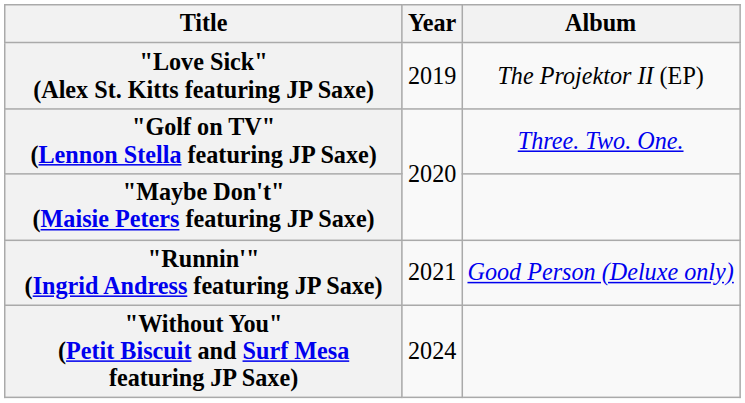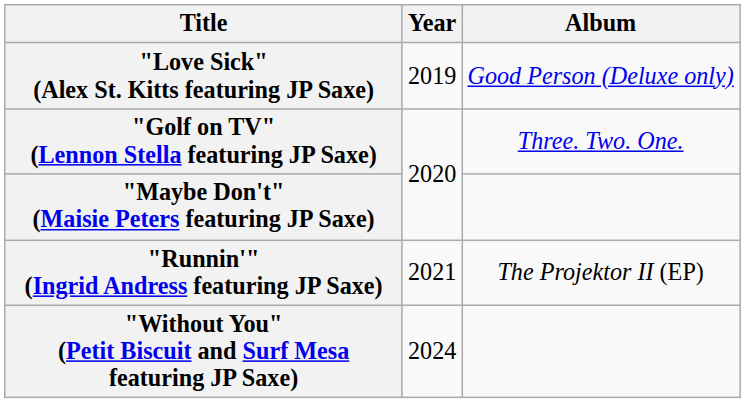 <table class="wikitable plainrowheaders" style="text-align:center;" border="1">
 <tr>
 <th scope="col" style="width:16em;">Title</th>
 <th scope="col" style="width:1em;">Year</th>
 <th scope="col">Album</th>
 </tr>
 <tr>
 <th scope="row">"Love Sick"<br><span>(Alex St. Kitts featuring JP Saxe)</span></th>
 <td>2019</td>
-<td><em>The Projektor II</em> (EP)</td>
+<td><em><a href='#'>Good Person (Deluxe only)</a></em></td>
 </tr>
 <tr>
 <th scope="row">"Golf on TV"<br><span>(<a href='#'>Lennon Stella</a> featuring JP Saxe)</span></th>
 <td rowspan="2">2020</td>
 <td><em><a href='#'>Three. Two. One.</a></em></td>
 </tr>
 <tr>
 <th scope="row">"Maybe Don't"<br><span>(<a href='#'>Maisie Peters</a> featuring JP Saxe)</span></th>
 <td></td>
 </tr>
 <tr>
 <th scope="row">"Runnin'"<br><span>(<a href='#'>Ingrid Andress</a> featuring JP Saxe)</span></th>
 <td>2021</td>
-<td><em><a href='#'>Good Person (Deluxe only)</a></em></td>
+<td><em>The Projektor II</em> (EP)</td>
 </tr>
 <tr>
 <th scope="row">"Without You" <br><span>(<a href='#'>Petit Biscuit</a> and <a href='#'>Surf Mesa</a> featuring JP Saxe)</span></th>
 <td>2024</td>
 <td></td>
 </tr>
 </table>
